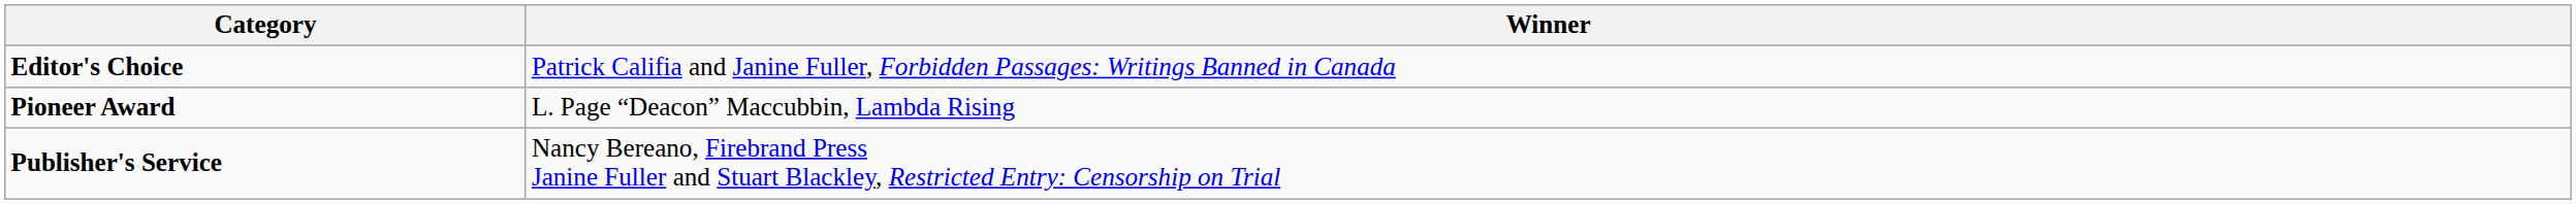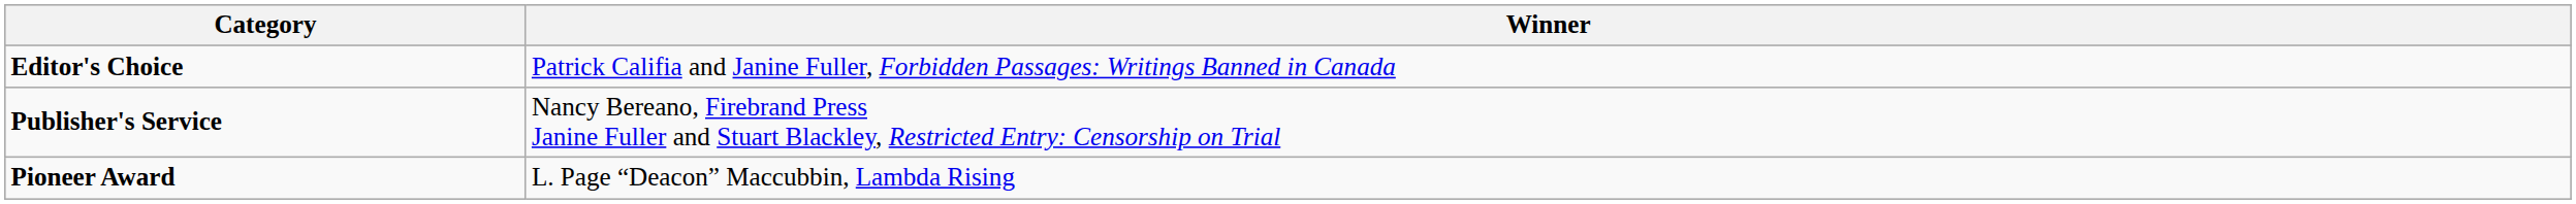 <table class="wikitable" width="100%">
 <tr>
 <th>Category</th>
 <th>Winner</th>
 </tr>
 <tr>
 <td><strong>Editor's Choice</strong></td>
 <td><a href='#'>Patrick Califia</a> and <a href='#'>Janine Fuller</a>, <em><a href='#'>Forbidden Passages: Writings Banned in Canada</a></em></td>
 </tr>
 <tr>
+<td><strong>Publisher's Service</strong></td>
+<td>Nancy Bereano, <a href='#'>Firebrand Press</a><br><a href='#'>Janine Fuller</a> and <a href='#'>Stuart Blackley</a>, <em><a href='#'>Restricted Entry: Censorship on Trial</a></em></td>
+</tr>
+<tr>
 <td><strong>Pioneer Award</strong></td>
 <td>L. Page “Deacon” Maccubbin, <a href='#'>Lambda Rising</a></td>
 </tr>
-<tr>
-<td><strong>Publisher's Service</strong></td>
-<td>Nancy Bereano, <a href='#'>Firebrand Press</a><br><a href='#'>Janine Fuller</a> and <a href='#'>Stuart Blackley</a>, <em><a href='#'>Restricted Entry: Censorship on Trial</a></em></td>
-</tr>
 </table>
